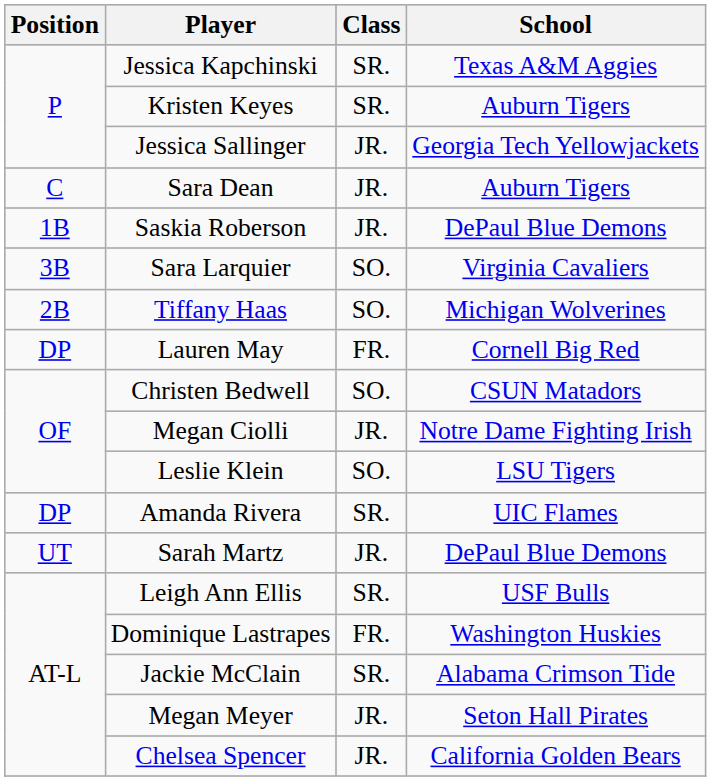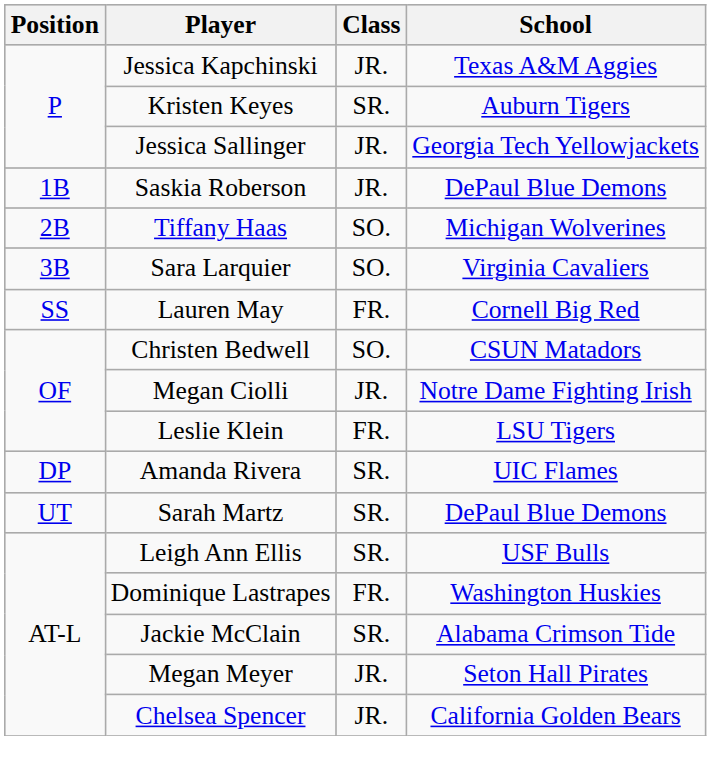 <table class="wikitable">
 <tr>
 <th>Position</th>
 <th>Player</th>
 <th>Class</th>
 <th>School</th>
 </tr>
 <tr align=center>
 <td rowspan=3><a href='#'>P</a></td>
 <td>Jessica Kapchinski</td>
-<td>SR.</td>
+<td>JR.</td>
 <td><a href='#'>Texas A&M Aggies</a></td>
 </tr>
 <tr align=center>
 <td>Kristen Keyes</td>
 <td>SR.</td>
 <td><a href='#'>Auburn Tigers</a></td>
 </tr>
 <tr align=center>
 <td>Jessica Sallinger</td>
 <td>JR.</td>
 <td><a href='#'>Georgia Tech Yellowjackets</a></td>
 </tr>
 <tr align=center>
-<td rowspan=1><a href='#'>C</a></td>
-<td>Sara Dean</td>
-<td>JR.</td>
-<td><a href='#'>Auburn Tigers</a></td>
-</tr>
-<tr align=center>
 <td rowspan=1><a href='#'>1B</a></td>
 <td>Saskia Roberson</td>
 <td>JR.</td>
 <td><a href='#'>DePaul Blue Demons</a></td>
+</tr>
+<tr align=center>
+<td rowspan=1><a href='#'>2B</a></td>
+<td><a href='#'>Tiffany Haas</a></td>
+<td>SO.</td>
+<td><a href='#'>Michigan Wolverines</a></td>
 </tr>
 <tr align=center>
 <td rowspan=1><a href='#'>3B</a></td>
 <td>Sara Larquier</td>
 <td>SO.</td>
 <td><a href='#'>Virginia Cavaliers</a></td>
 </tr>
 <tr align=center>
-<td rowspan=1><a href='#'>2B</a></td>
-<td><a href='#'>Tiffany Haas</a></td>
-<td>SO.</td>
-<td><a href='#'>Michigan Wolverines</a></td>
-</tr>
-<tr align=center>
-<td rowspan=1><a href='#'>DP</a></td>
+<td rowspan=1><a href='#'>SS</a></td>
 <td>Lauren May</td>
 <td>FR.</td>
 <td><a href='#'>Cornell Big Red</a></td>
 </tr>
 <tr align=center>
 <td rowspan=3><a href='#'>OF</a></td>
 <td>Christen Bedwell</td>
 <td>SO.</td>
 <td><a href='#'>CSUN Matadors</a></td>
 </tr>
 <tr align=center>
 <td>Megan Ciolli</td>
 <td>JR.</td>
 <td><a href='#'>Notre Dame Fighting Irish</a></td>
 </tr>
 <tr align=center>
 <td>Leslie Klein</td>
-<td>SO.</td>
+<td>FR.</td>
 <td><a href='#'>LSU Tigers</a></td>
 </tr>
 <tr align=center>
 <td rowspan=1><a href='#'>DP</a></td>
 <td>Amanda Rivera</td>
 <td>SR.</td>
 <td><a href='#'>UIC Flames</a></td>
 </tr>
 <tr align=center>
 <td rowspan=1><a href='#'>UT</a></td>
 <td>Sarah Martz</td>
-<td>JR.</td>
+<td>SR.</td>
 <td><a href='#'>DePaul Blue Demons</a></td>
 </tr>
 <tr align=center>
 <td rowspan=6>AT-L</td>
 <td>Leigh Ann Ellis</td>
 <td>SR.</td>
 <td><a href='#'>USF Bulls</a></td>
 </tr>
 <tr align=center>
 <td>Dominique Lastrapes</td>
 <td>FR.</td>
 <td><a href='#'>Washington Huskies</a></td>
 </tr>
 <tr align=center>
 <td>Jackie McClain</td>
 <td>SR.</td>
 <td><a href='#'>Alabama Crimson Tide</a></td>
 </tr>
 <tr align=center>
 <td>Megan Meyer</td>
 <td>JR.</td>
 <td><a href='#'>Seton Hall Pirates</a></td>
 </tr>
 <tr align=center>
 <td><a href='#'>Chelsea Spencer</a></td>
 <td>JR.</td>
 <td><a href='#'>California Golden Bears</a></td>
 </tr>
 </table>
